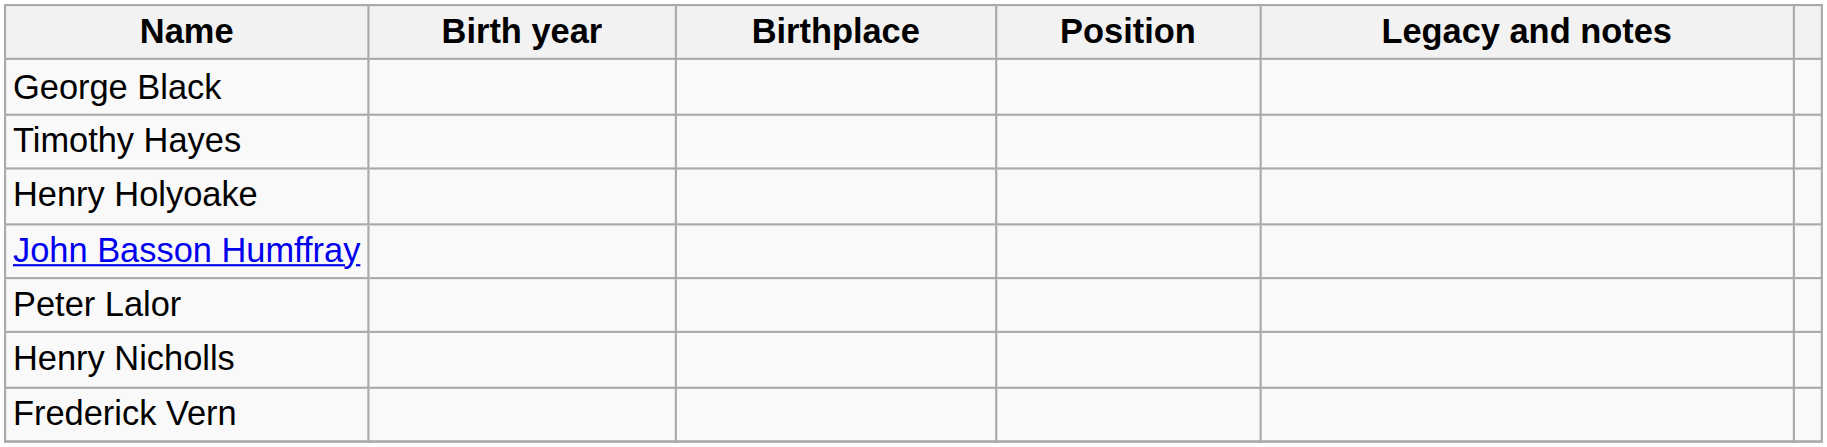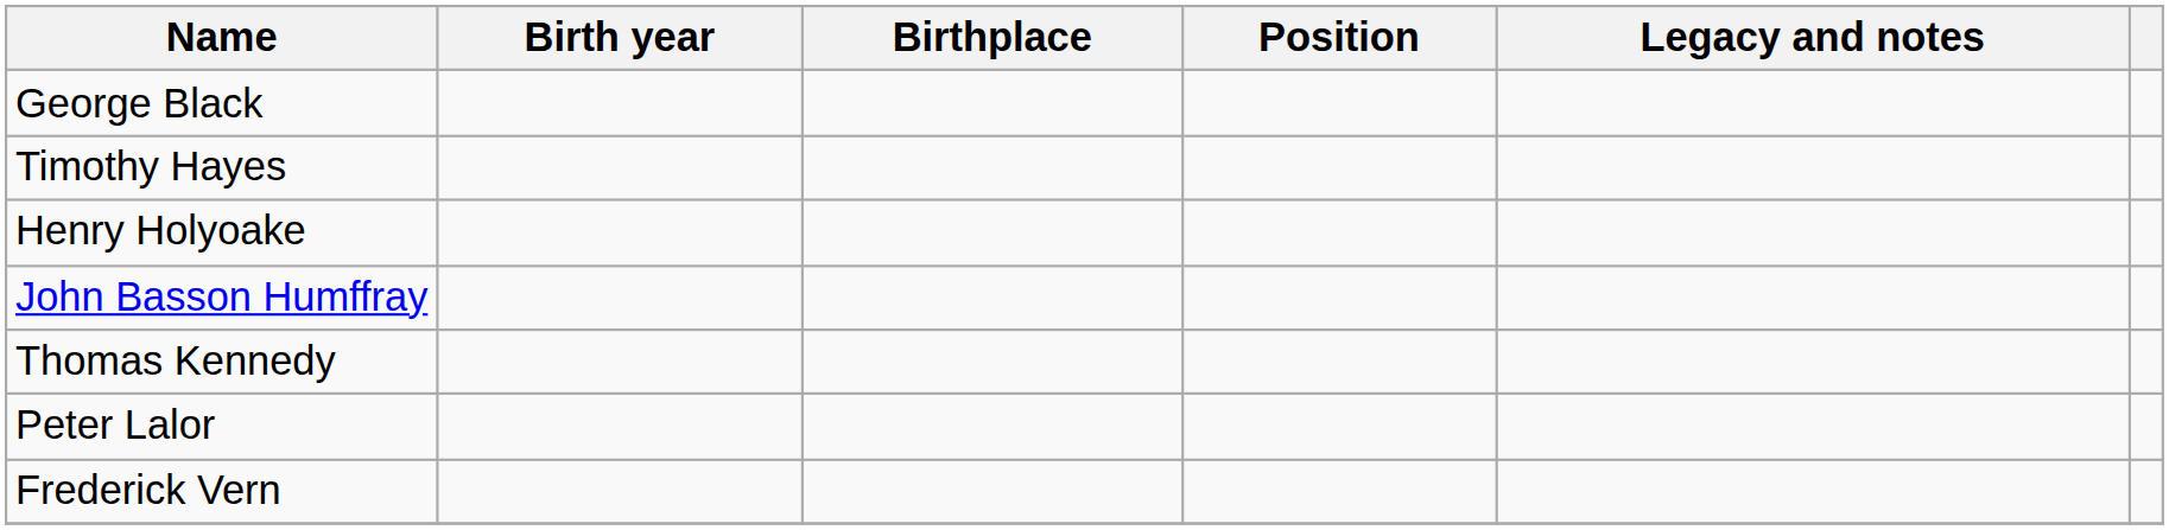 <table class="wikitable sortable plainrowheaders">
 <tr>
 <th scope="col" width=20%>Name</th>
 <th scope="col">Birth year</th>
 <th scope="col">Birthplace</th>
 <th scope="col">Position</th>
 <th scope="col" class="unsortable">Legacy and notes</th>
 <th scope="col" class="unsortable"></th>
 </tr>
 <tr>
 <td>George Black</td>
 <td></td>
 <td></td>
 <td></td>
 <td></td>
 <td></td>
 </tr>
 <tr>
 <td>Timothy Hayes</td>
 <td></td>
 <td></td>
 <td></td>
 <td></td>
 <td></td>
 </tr>
 <tr>
 <td>Henry Holyoake</td>
 <td></td>
 <td></td>
 <td></td>
 <td></td>
 <td></td>
 </tr>
 <tr>
 <td><a href='#'>John Basson Humffray</a></td>
 <td></td>
 <td></td>
 <td></td>
 <td></td>
 <td></td>
 </tr>
 <tr>
-<td>Peter Lalor</td>
+<td>Thomas Kennedy</td>
 <td></td>
 <td></td>
 <td></td>
 <td></td>
 <td></td>
 </tr>
 <tr>
-<td>Henry Nicholls</td>
+<td>Peter Lalor</td>
 <td></td>
 <td></td>
 <td></td>
 <td></td>
 <td></td>
 </tr>
 <tr>
 <td>Frederick Vern</td>
 <td></td>
 <td></td>
 <td></td>
 <td></td>
 <td></td>
 </tr>
 <tr>
 </tr>
 </table>
